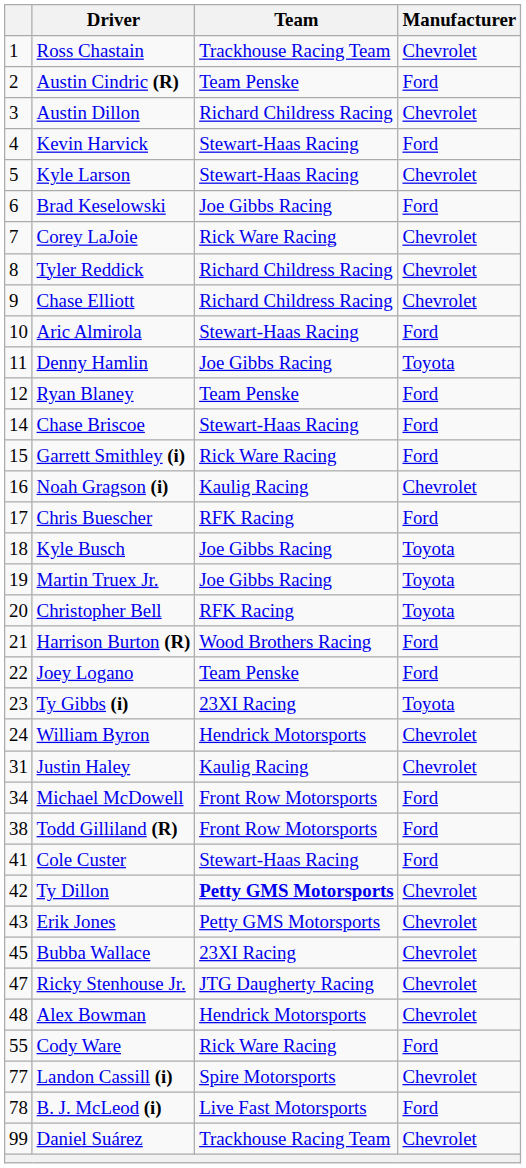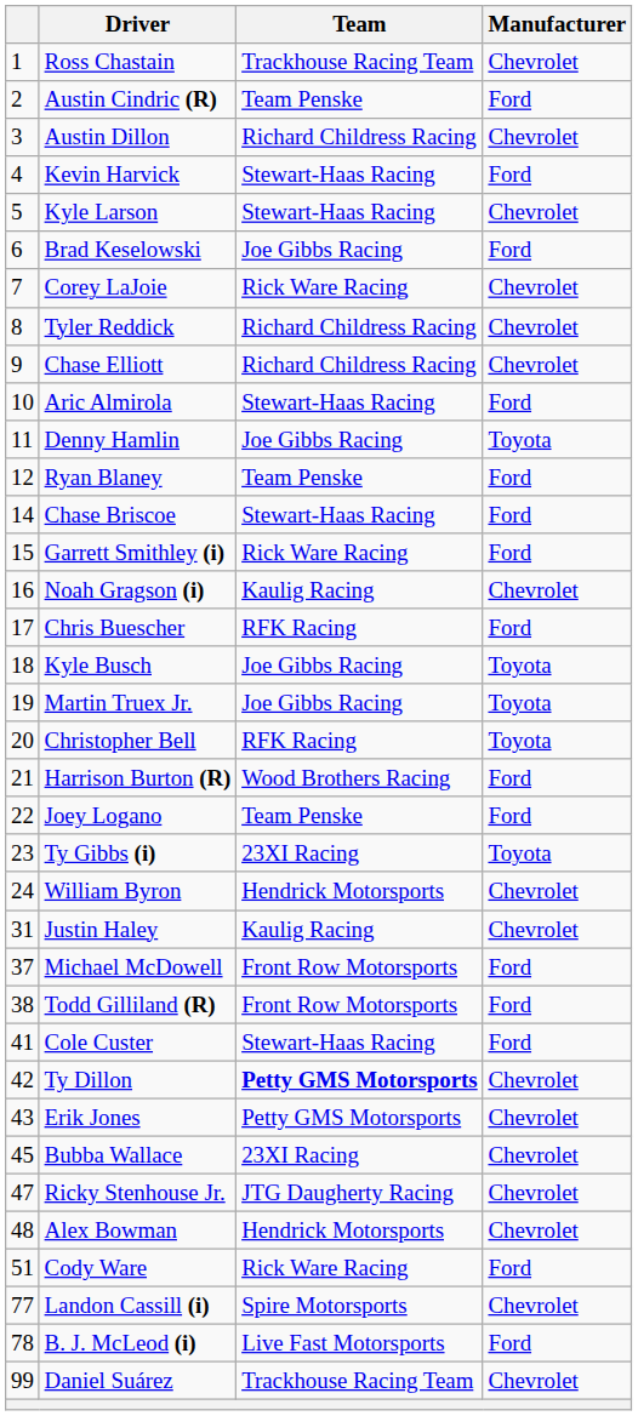 <table class="wikitable" style="font-size:95%">
 <tr>
 <th></th>
 <th>Driver</th>
 <th>Team</th>
 <th>Manufacturer</th>
 </tr>
 <tr>
 <td>1</td>
 <td><a href='#'>Ross Chastain</a></td>
 <td><a href='#'>Trackhouse Racing Team</a></td>
 <td><a href='#'>Chevrolet</a></td>
 </tr>
 <tr>
 <td>2</td>
 <td><a href='#'>Austin Cindric</a> <strong>(R)</strong></td>
 <td><a href='#'>Team Penske</a></td>
 <td><a href='#'>Ford</a></td>
 </tr>
 <tr>
 <td>3</td>
 <td><a href='#'>Austin Dillon</a></td>
 <td><a href='#'>Richard Childress Racing</a></td>
 <td><a href='#'>Chevrolet</a></td>
 </tr>
 <tr>
 <td>4</td>
 <td><a href='#'>Kevin Harvick</a></td>
 <td><a href='#'>Stewart-Haas Racing</a></td>
 <td><a href='#'>Ford</a></td>
 </tr>
 <tr>
 <td>5</td>
 <td><a href='#'>Kyle Larson</a></td>
 <td><a href='#'>Stewart-Haas Racing</a></td>
 <td><a href='#'>Chevrolet</a></td>
 </tr>
 <tr>
 <td>6</td>
 <td><a href='#'>Brad Keselowski</a></td>
 <td><a href='#'>Joe Gibbs Racing</a></td>
 <td><a href='#'>Ford</a></td>
 </tr>
 <tr>
 <td>7</td>
 <td><a href='#'>Corey LaJoie</a></td>
 <td><a href='#'>Rick Ware Racing</a></td>
 <td><a href='#'>Chevrolet</a></td>
 </tr>
 <tr>
 <td>8</td>
 <td><a href='#'>Tyler Reddick</a></td>
 <td><a href='#'>Richard Childress Racing</a></td>
 <td><a href='#'>Chevrolet</a></td>
 </tr>
 <tr>
 <td>9</td>
 <td><a href='#'>Chase Elliott</a></td>
 <td><a href='#'>Richard Childress Racing</a></td>
 <td><a href='#'>Chevrolet</a></td>
 </tr>
 <tr>
 <td>10</td>
 <td><a href='#'>Aric Almirola</a></td>
 <td><a href='#'>Stewart-Haas Racing</a></td>
 <td><a href='#'>Ford</a></td>
 </tr>
 <tr>
 <td>11</td>
 <td><a href='#'>Denny Hamlin</a></td>
 <td><a href='#'>Joe Gibbs Racing</a></td>
 <td><a href='#'>Toyota</a></td>
 </tr>
 <tr>
 <td>12</td>
 <td><a href='#'>Ryan Blaney</a></td>
 <td><a href='#'>Team Penske</a></td>
 <td><a href='#'>Ford</a></td>
 </tr>
 <tr>
 <td>14</td>
 <td><a href='#'>Chase Briscoe</a></td>
 <td><a href='#'>Stewart-Haas Racing</a></td>
 <td><a href='#'>Ford</a></td>
 </tr>
 <tr>
 <td>15</td>
 <td><a href='#'>Garrett Smithley</a> <strong>(i)</strong></td>
 <td><a href='#'>Rick Ware Racing</a></td>
 <td><a href='#'>Ford</a></td>
 </tr>
 <tr>
 <td>16</td>
 <td><a href='#'>Noah Gragson</a> <strong>(i)</strong></td>
 <td><a href='#'>Kaulig Racing</a></td>
 <td><a href='#'>Chevrolet</a></td>
 </tr>
 <tr>
 <td>17</td>
 <td><a href='#'>Chris Buescher</a></td>
 <td><a href='#'>RFK Racing</a></td>
 <td><a href='#'>Ford</a></td>
 </tr>
 <tr>
 <td>18</td>
 <td><a href='#'>Kyle Busch</a></td>
 <td><a href='#'>Joe Gibbs Racing</a></td>
 <td><a href='#'>Toyota</a></td>
 </tr>
 <tr>
 <td>19</td>
 <td><a href='#'>Martin Truex Jr.</a></td>
 <td><a href='#'>Joe Gibbs Racing</a></td>
 <td><a href='#'>Toyota</a></td>
 </tr>
 <tr>
 <td>20</td>
 <td><a href='#'>Christopher Bell</a></td>
 <td><a href='#'>RFK Racing</a></td>
 <td><a href='#'>Toyota</a></td>
 </tr>
 <tr>
 <td>21</td>
 <td><a href='#'>Harrison Burton</a> <strong>(R)</strong></td>
 <td><a href='#'>Wood Brothers Racing</a></td>
 <td><a href='#'>Ford</a></td>
 </tr>
 <tr>
 <td>22</td>
 <td><a href='#'>Joey Logano</a></td>
 <td><a href='#'>Team Penske</a></td>
 <td><a href='#'>Ford</a></td>
 </tr>
 <tr>
 <td>23</td>
 <td><a href='#'>Ty Gibbs</a> <strong>(i)</strong></td>
 <td><a href='#'>23XI Racing</a></td>
 <td><a href='#'>Toyota</a></td>
 </tr>
 <tr>
 <td>24</td>
 <td><a href='#'>William Byron</a></td>
 <td><a href='#'>Hendrick Motorsports</a></td>
 <td><a href='#'>Chevrolet</a></td>
 </tr>
 <tr>
 <td>31</td>
 <td><a href='#'>Justin Haley</a></td>
 <td><a href='#'>Kaulig Racing</a></td>
 <td><a href='#'>Chevrolet</a></td>
 </tr>
 <tr>
-<td>34</td>
+<td>37</td>
 <td><a href='#'>Michael McDowell</a></td>
 <td><a href='#'>Front Row Motorsports</a></td>
 <td><a href='#'>Ford</a></td>
 </tr>
 <tr>
 <td>38</td>
 <td><a href='#'>Todd Gilliland</a> <strong>(R)</strong></td>
 <td><a href='#'>Front Row Motorsports</a></td>
 <td><a href='#'>Ford</a></td>
 </tr>
 <tr>
 <td>41</td>
 <td><a href='#'>Cole Custer</a></td>
 <td><a href='#'>Stewart-Haas Racing</a></td>
 <td><a href='#'>Ford</a></td>
 </tr>
 <tr>
 <td>42</td>
 <td><a href='#'>Ty Dillon</a></td>
 <td><strong><a href='#'>Petty GMS Motorsports</a></strong></td>
 <td><a href='#'>Chevrolet</a></td>
 </tr>
 <tr>
 <td>43</td>
 <td><a href='#'>Erik Jones</a></td>
 <td><a href='#'>Petty GMS Motorsports</a></td>
 <td><a href='#'>Chevrolet</a></td>
 </tr>
 <tr>
 <td>45</td>
 <td><a href='#'>Bubba Wallace</a></td>
 <td><a href='#'>23XI Racing</a></td>
 <td><a href='#'>Chevrolet</a></td>
 </tr>
 <tr>
 <td>47</td>
 <td nowrap><a href='#'>Ricky Stenhouse Jr.</a></td>
 <td><a href='#'>JTG Daugherty Racing</a></td>
 <td><a href='#'>Chevrolet</a></td>
 </tr>
 <tr>
 <td>48</td>
 <td><a href='#'>Alex Bowman</a></td>
 <td><a href='#'>Hendrick Motorsports</a></td>
 <td><a href='#'>Chevrolet</a></td>
 </tr>
 <tr>
-<td>55</td>
+<td>51</td>
 <td><a href='#'>Cody Ware</a></td>
 <td><a href='#'>Rick Ware Racing</a></td>
 <td><a href='#'>Ford</a></td>
 </tr>
 <tr>
 <td>77</td>
 <td><a href='#'>Landon Cassill</a> <strong>(i)</strong></td>
 <td><a href='#'>Spire Motorsports</a></td>
 <td><a href='#'>Chevrolet</a></td>
 </tr>
 <tr>
 <td>78</td>
 <td><a href='#'>B. J. McLeod</a> <strong>(i)</strong></td>
 <td><a href='#'>Live Fast Motorsports</a></td>
 <td><a href='#'>Ford</a></td>
 </tr>
 <tr>
 <td>99</td>
 <td><a href='#'>Daniel Suárez</a></td>
 <td nowrap><a href='#'>Trackhouse Racing Team</a></td>
 <td><a href='#'>Chevrolet</a></td>
 </tr>
 <tr>
 <th colspan="4"></th>
 </tr>
 </table>
